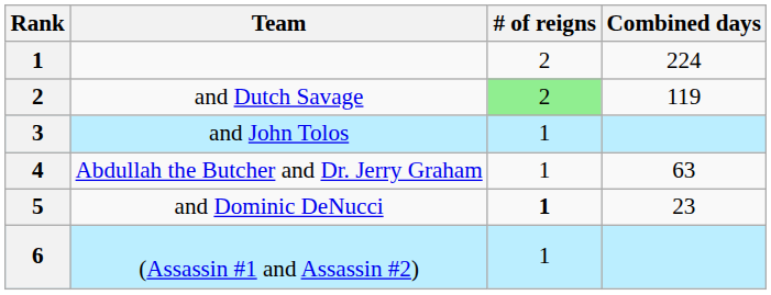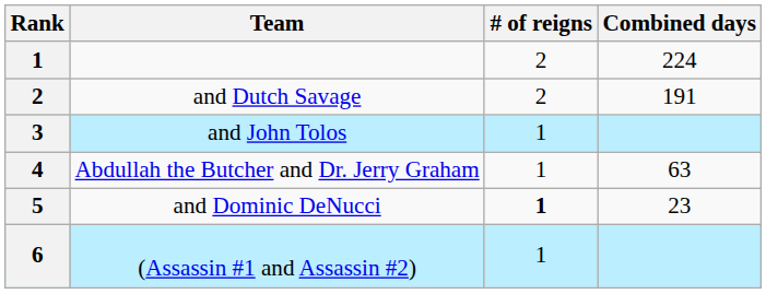 <table class="wikitable sortable" style="text-align: center">
 <tr>
 <th data-sort-type="number" scope="col">Rank</th>
 <th scope="col">Team</th>
 <th data-sort-type="number" scope="col"># of reigns</th>
 <th data-sort-type="number" scope="col">Combined days</th>
 </tr>
 <tr>
 <th>1</th>
 <td></td>
 <td>2</td>
 <td>224</td>
 </tr>
 <tr>
 <th>2</th>
 <td> and <a href='#'>Dutch Savage</a></td>
-<td style="background: lightgreen;">2</td>
-<td>119</td>
+<td>2</td>
+<td>191</td>
 </tr>
 <tr style="background-color:#bbeeff">
 <th>3</th>
 <td> and <a href='#'>John Tolos</a></td>
 <td>1</td>
 <td></td>
 </tr>
 <tr>
 <th>4</th>
 <td><a href='#'>Abdullah the Butcher</a> and <a href='#'>Dr. Jerry Graham</a></td>
 <td>1</td>
 <td>63</td>
 </tr>
 <tr>
 <th>5</th>
 <td> and <a href='#'>Dominic DeNucci</a></td>
 <td><strong>1</strong></td>
 <td>23</td>
 </tr>
 <tr style="background-color:#bbeeff">
 <th>6</th>
 <td><br>(<a href='#'>Assassin #1</a> and <a href='#'>Assassin #2</a>)</td>
 <td>1</td>
 <td></td>
 </tr>
 </table>
